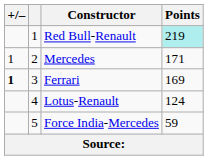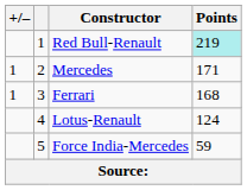 <table class="wikitable" style="font-size: 85%;">
 <tr>
 <th scope-"col">+/–</th>
 <th scope-"col"></th>
 <th scope-"col">Constructor</th>
 <th scope-"col">Points</th>
 </tr>
 <tr>
 <td align="left"></td>
 <td align="center">1</td>
 <td> <a href='#'>Red Bull</a>-<a href='#'>Renault</a></td>
 <td style="background: paleturquoise;">219</td>
 </tr>
 <tr>
 <td align="left"> 1</td>
 <td align="center">2</td>
 <td> <a href='#'>Mercedes</a></td>
 <td>171</td>
 </tr>
 <tr>
-<td align="left"><strong> 1</strong></td>
+<td align="left"> 1</td>
 <td align="center">3</td>
 <td> <a href='#'>Ferrari</a></td>
-<td>169</td>
+<td>168</td>
 </tr>
 <tr>
 <td align="left"></td>
 <td align="center">4</td>
 <td> <a href='#'>Lotus</a>-<a href='#'>Renault</a></td>
 <td>124</td>
 </tr>
 <tr>
 <td align="left"></td>
 <td align="center">5</td>
 <td> <a href='#'>Force India</a>-<a href='#'>Mercedes</a></td>
 <td>59</td>
 </tr>
 <tr>
 <th colspan=4>Source:</th>
 </tr>
 </table>
